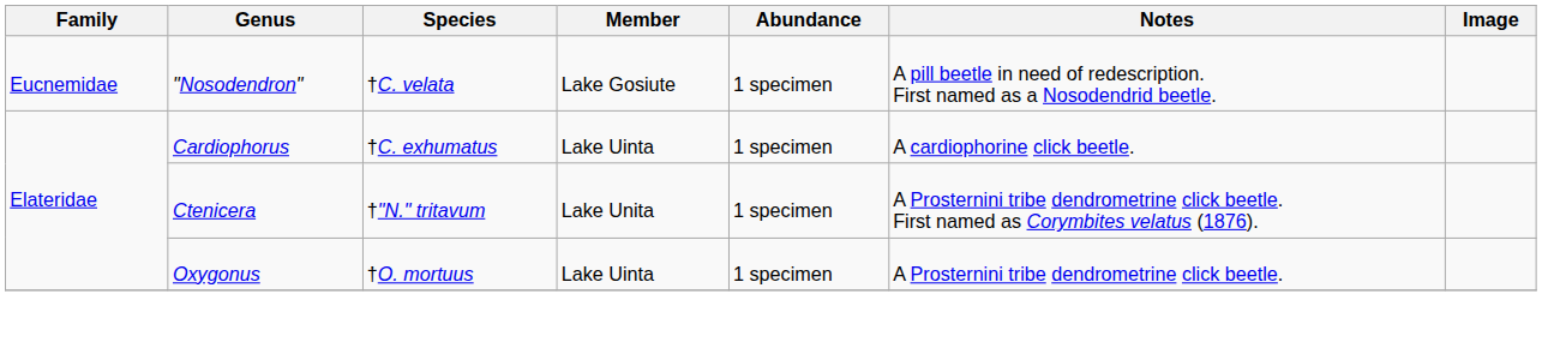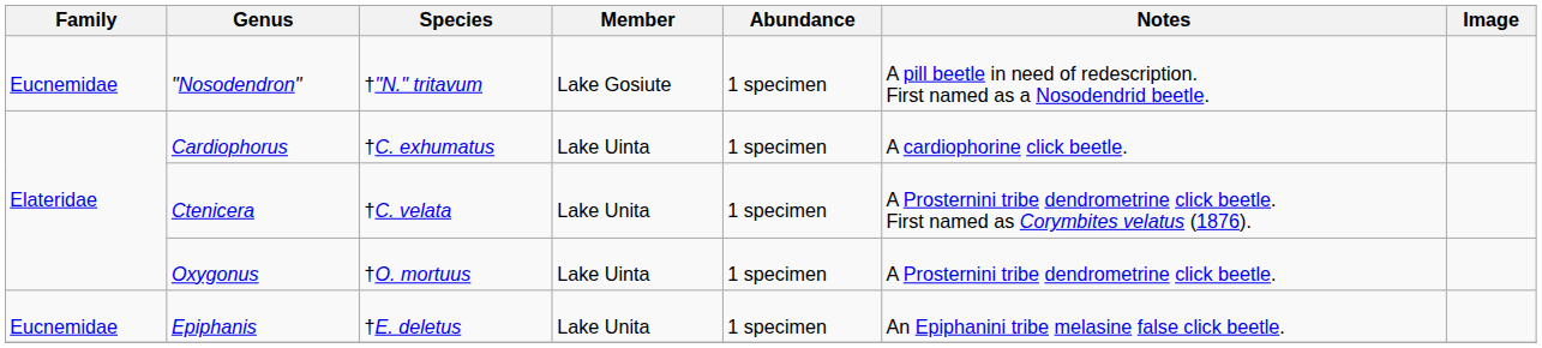 <table class="wikitable" style="margin:auto;width:100%;">
 <tr>
 <th>Family</th>
 <th>Genus</th>
 <th>Species</th>
 <th>Member</th>
 <th>Abundance</th>
 <th>Notes</th>
 <th>Image</th>
 </tr>
 <tr>
 <td><br><a href='#'>Eucnemidae</a></td>
 <td><br><em>"<a href='#'>Nosodendron</a>"</em></td>
-<td><br>†<em><a href='#'>C. velata</a></em> </td>
+<td><br>†<em><a href='#'>"N." tritavum</a></em> </td>
 <td><br>Lake Gosiute</td>
 <td><br>1 specimen</td>
 <td><br>A <a href='#'>pill beetle</a> in need of redescription.<br>First named as a <a href='#'>Nosodendrid beetle</a>.</td>
 <td><br></td>
 </tr>
 <tr>
 <td rowspan=3><a href='#'>Elateridae</a></td>
 <td><br><em><a href='#'>Cardiophorus</a></em></td>
 <td><br>†<em><a href='#'>C. exhumatus</a></em> </td>
 <td><br>Lake Uinta</td>
 <td><br>1 specimen</td>
 <td><br>A <a href='#'>cardiophorine</a> <a href='#'>click beetle</a>.</td>
 <td></td>
 </tr>
 <tr>
 <td><br><em><a href='#'>Ctenicera</a></em></td>
-<td><br>†<em><a href='#'>"N." tritavum</a></em> </td>
+<td><br>†<em><a href='#'>C. velata</a></em> </td>
 <td><br>Lake Unita</td>
 <td><br>1 specimen</td>
 <td><br>A <a href='#'>Prosternini tribe</a> <a href='#'>dendrometrine</a> <a href='#'>click beetle</a>.<br>First named as <em><a href='#'>Corymbites velatus</a></em> (<a href='#'>1876</a>).</td>
 <td></td>
 </tr>
 <tr>
 <td><br><em><a href='#'>Oxygonus</a></em></td>
 <td><br>†<em><a href='#'>O. mortuus</a></em> </td>
 <td><br>Lake Uinta</td>
 <td><br>1 specimen</td>
 <td><br>A <a href='#'>Prosternini tribe</a> <a href='#'>dendrometrine</a> <a href='#'>click beetle</a>.</td>
 <td><br></td>
 </tr>
 <tr>
+<td><br><a href='#'>Eucnemidae</a></td>
+<td><br><em><a href='#'>Epiphanis</a></em></td>
+<td><br>†<em><a href='#'>E. deletus</a></em> </td>
+<td><br>Lake Unita</td>
+<td><br>1 specimen</td>
+<td><br>An <a href='#'>Epiphanini tribe</a> <a href='#'>melasine</a> <a href='#'>false click beetle</a>.</td>
+<td><br></td>
+</tr>
+<tr>
 </tr>
 </table>
